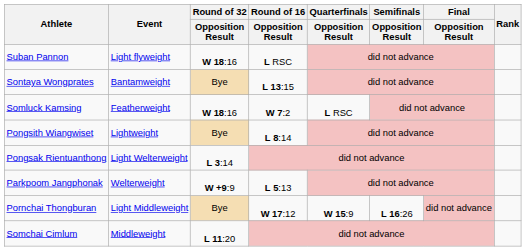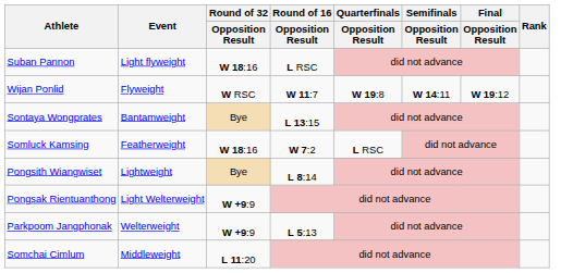 <table class="wikitable" style="font-size:90%">
 <tr>
 <th rowspan="2">Athlete</th>
 <th rowspan="2">Event</th>
 <th>Round of 32</th>
 <th>Round of 16</th>
 <th>Quarterfinals</th>
 <th>Semifinals</th>
 <th>Final</th>
 <th rowspan="2">Rank</th>
 </tr>
 <tr>
 <th>Opposition<br>Result</th>
 <th>Opposition<br>Result</th>
 <th>Opposition<br>Result</th>
 <th>Opposition<br>Result</th>
 <th>Opposition<br>Result</th>
 </tr>
 <tr>
 <td><a href='#'>Suban Pannon</a></td>
 <td><a href='#'>Light flyweight</a></td>
 <td align=center><br> <strong>W</strong> <strong>18</strong>:16</td>
 <td align=center><br><strong>L</strong> RSC</td>
 <td bgcolor="f4c2c2" colspan="3"  align="center">did not advance</td>
 <td></td>
+</tr>
+<tr>
+<td><a href='#'>Wijan Ponlid</a></td>
+<td><a href='#'>Flyweight</a></td>
+<td align=center><br> <strong>W</strong> RSC</td>
+<td align=center><br> <strong>W</strong> <strong>11</strong>:7</td>
+<td align=center><br> <strong>W</strong> <strong>19</strong>:8</td>
+<td align=center><br> <strong>W</strong> <strong>14</strong>:11</td>
+<td align=center><br> <strong>W</strong> <strong>19</strong>:12</td>
+<td align=center></td>
 </tr>
 <tr>
 <td><a href='#'>Sontaya Wongprates</a></td>
 <td><a href='#'>Bantamweight</a></td>
 <td bgcolor = "wheat" align=center>Bye</td>
 <td align=center><br><strong>L</strong> <strong>13</strong>:15</td>
 <td bgcolor="f4c2c2" colspan="3"  align="center">did not advance</td>
 <td></td>
 </tr>
 <tr>
 <td><a href='#'>Somluck Kamsing</a></td>
 <td><a href='#'>Featherweight</a></td>
 <td align=center><br> <strong>W</strong> <strong>18</strong>:16</td>
 <td align=center><br><strong>W</strong> <strong>7</strong>:2</td>
 <td align=center><br><strong>L</strong> RSC</td>
 <td bgcolor="f4c2c2" colspan="2"  align="center">did not advance</td>
 <td></td>
 </tr>
 <tr>
 <td><a href='#'>Pongsith Wiangwiset</a></td>
 <td><a href='#'>Lightweight</a></td>
 <td bgcolor = "wheat" align=center>Bye</td>
 <td align=center><br><strong>L</strong> <strong>8</strong>:14</td>
 <td bgcolor="f4c2c2" colspan="3"  align="center">did not advance</td>
 <td></td>
 </tr>
 <tr>
 <td><a href='#'>Pongsak Rientuanthong</a></td>
 <td><a href='#'>Light Welterweight</a></td>
-<td align=center><br><strong>L</strong> <strong>3</strong>:14</td>
+<td align=center><br><strong>W</strong> <strong>+9</strong>:9</td>
 <td bgcolor="f4c2c2" colspan="4"  align="center">did not advance</td>
 <td></td>
 </tr>
 <tr>
 <td><a href='#'>Parkpoom Jangphonak</a></td>
 <td><a href='#'>Welterweight</a></td>
 <td align=center><br><strong>W</strong> <strong>+9</strong>:9</td>
 <td align=center><br><strong>L</strong> <strong>5</strong>:13</td>
 <td bgcolor="f4c2c2" colspan="3"  align="center">did not advance</td>
 <td></td>
 </tr>
 <tr>
-<td><a href='#'>Pornchai Thongburan</a></td>
-<td><a href='#'>Light Middleweight</a></td>
-<td bgcolor = "wheat" align=center>Bye</td>
-<td align=center><br> <strong>W</strong> <strong>17</strong>:12</td>
-<td align=center><br> <strong>W</strong> <strong>15</strong>:9</td>
-<td align=center><br> <strong>L</strong> <strong>16</strong>:26</td>
-<td bgcolor="f4c2c2" align="center">did not advance</td>
-<td align=center></td>
-</tr>
-<tr>
 <td><a href='#'>Somchai Cimlum</a></td>
 <td><a href='#'>Middleweight</a></td>
 <td align=center><br><strong>L</strong> <strong>11</strong>:20</td>
 <td bgcolor="f4c2c2" colspan="4"  align="center">did not advance</td>
 <td></td>
 </tr>
 </table>
